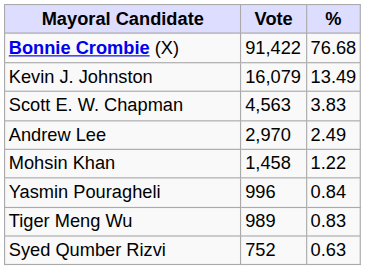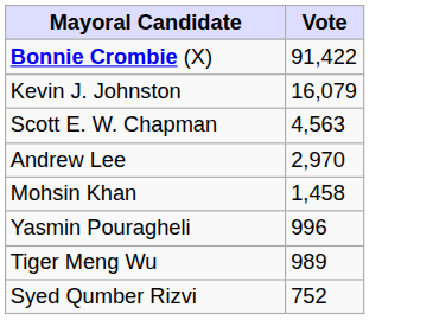 <table class="wikitable">
 <tr>
 <th style="background:#ddf; width:200px;">Mayoral Candidate</th>
 <th style="background:#ddf; width:50px;">Vote</th>
-<th style="background:#ddf; width:30px;">%</th>
 </tr>
 <tr>
 <td><strong><a href='#'>Bonnie Crombie</a></strong> (X)</td>
 <td>91,422</td>
-<td>76.68</td>
 </tr>
 <tr>
 <td>Kevin J. Johnston</td>
 <td>16,079</td>
-<td>13.49</td>
 </tr>
 <tr>
 <td>Scott E. W. Chapman</td>
 <td>4,563</td>
-<td>3.83</td>
 </tr>
 <tr>
 <td>Andrew Lee</td>
 <td>2,970</td>
-<td>2.49</td>
 </tr>
 <tr>
 <td>Mohsin Khan</td>
 <td>1,458</td>
-<td>1.22</td>
 </tr>
 <tr>
 <td>Yasmin Pouragheli</td>
 <td>996</td>
-<td>0.84</td>
 </tr>
 <tr>
 <td>Tiger Meng Wu</td>
 <td>989</td>
-<td>0.83</td>
 </tr>
 <tr>
 <td>Syed Qumber Rizvi</td>
 <td>752</td>
-<td>0.63</td>
 </tr>
 </table>
